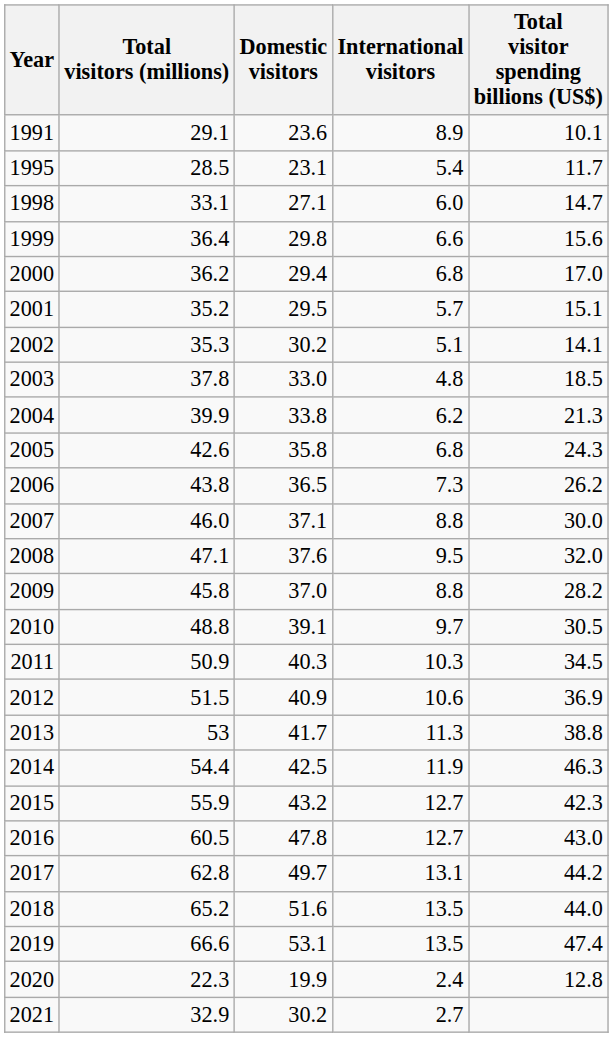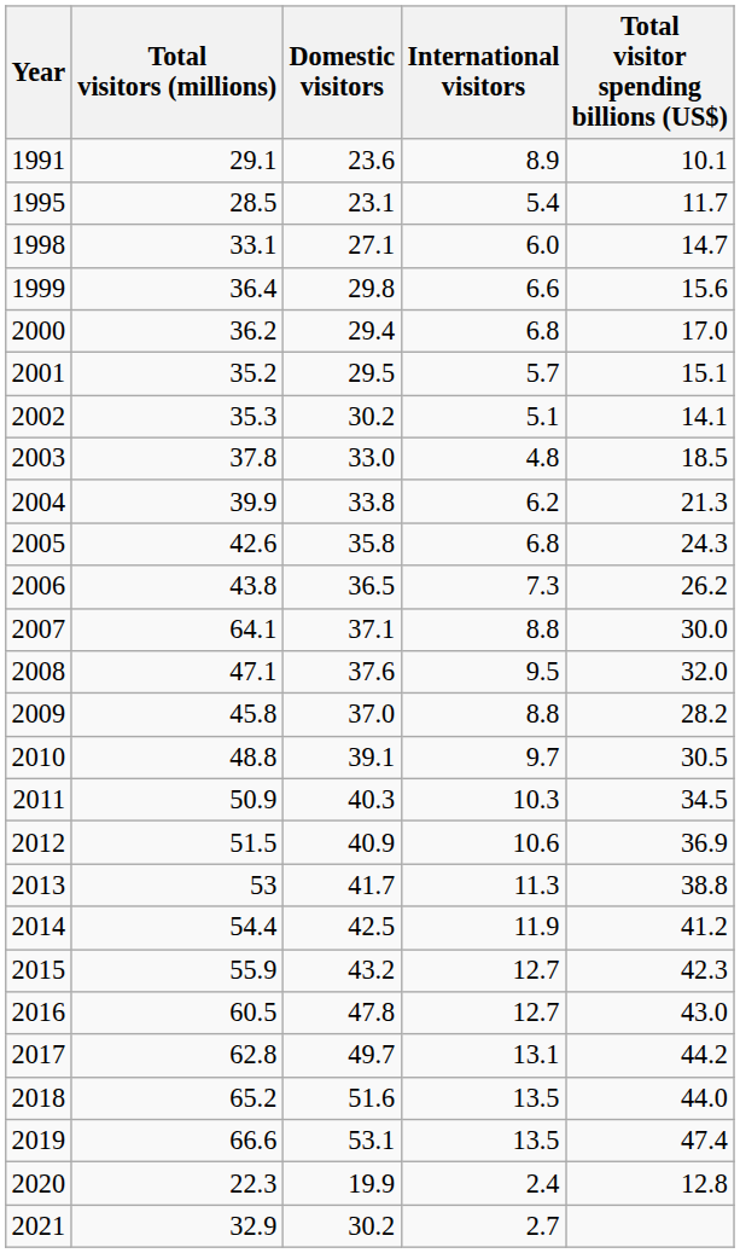 <table class="wikitable sortable" style="float:right; text-align:right;">
 <tr>
 <th>Year</th>
 <th>Total<br>visitors (millions)<br></th>
 <th>Domestic<br>visitors<br></th>
 <th>International<br>visitors<br></th>
 <th>Total<br>visitor<br>spending<br>billions (US$)<br></th>
 </tr>
 <tr>
 <td>1991</td>
 <td>29.1</td>
 <td>23.6</td>
 <td>8.9</td>
 <td>10.1</td>
 </tr>
 <tr>
 <td>1995</td>
 <td>28.5</td>
 <td>23.1</td>
 <td>5.4</td>
 <td>11.7</td>
 </tr>
 <tr>
 <td>1998</td>
 <td>33.1</td>
 <td>27.1</td>
 <td>6.0</td>
 <td>14.7</td>
 </tr>
 <tr>
 <td>1999</td>
 <td>36.4</td>
 <td>29.8</td>
 <td>6.6</td>
 <td>15.6</td>
 </tr>
 <tr>
 <td>2000</td>
 <td>36.2</td>
 <td>29.4</td>
 <td>6.8</td>
 <td>17.0</td>
 </tr>
 <tr>
 <td>2001</td>
 <td>35.2</td>
 <td>29.5</td>
 <td>5.7</td>
 <td>15.1</td>
 </tr>
 <tr>
 <td>2002</td>
 <td>35.3</td>
 <td>30.2</td>
 <td>5.1</td>
 <td>14.1</td>
 </tr>
 <tr>
 <td>2003</td>
 <td>37.8</td>
 <td>33.0</td>
 <td>4.8</td>
 <td>18.5</td>
 </tr>
 <tr>
 <td>2004</td>
 <td>39.9</td>
 <td>33.8</td>
 <td>6.2</td>
 <td>21.3</td>
 </tr>
 <tr>
 <td>2005</td>
 <td>42.6</td>
 <td>35.8</td>
 <td>6.8</td>
 <td>24.3</td>
 </tr>
 <tr>
 <td>2006</td>
 <td>43.8</td>
 <td>36.5</td>
 <td>7.3</td>
 <td>26.2</td>
 </tr>
 <tr>
 <td>2007</td>
-<td>46.0</td>
+<td>64.1</td>
 <td>37.1</td>
 <td>8.8</td>
 <td>30.0</td>
 </tr>
 <tr>
 <td>2008</td>
 <td>47.1</td>
 <td>37.6</td>
 <td>9.5</td>
 <td>32.0</td>
 </tr>
 <tr>
 <td>2009</td>
 <td>45.8</td>
 <td>37.0</td>
 <td>8.8</td>
 <td>28.2</td>
 </tr>
 <tr>
 <td>2010</td>
 <td>48.8</td>
 <td>39.1</td>
 <td>9.7</td>
 <td>30.5</td>
 </tr>
 <tr>
 <td>2011</td>
 <td>50.9</td>
 <td>40.3</td>
 <td>10.3</td>
 <td>34.5</td>
 </tr>
 <tr>
 <td>2012</td>
 <td>51.5</td>
 <td>40.9</td>
 <td>10.6</td>
 <td>36.9</td>
 </tr>
 <tr>
 <td>2013</td>
 <td>53</td>
 <td>41.7</td>
 <td>11.3</td>
 <td>38.8</td>
 </tr>
 <tr>
 <td>2014</td>
 <td>54.4</td>
 <td>42.5</td>
 <td>11.9</td>
-<td>46.3</td>
+<td>41.2</td>
 </tr>
 <tr>
 <td>2015</td>
 <td>55.9</td>
 <td>43.2</td>
 <td>12.7</td>
 <td>42.3</td>
 </tr>
 <tr>
 <td>2016</td>
 <td>60.5</td>
 <td>47.8</td>
 <td>12.7</td>
 <td>43.0</td>
 </tr>
 <tr>
 <td>2017</td>
 <td>62.8</td>
 <td>49.7</td>
 <td>13.1</td>
 <td>44.2</td>
 </tr>
 <tr>
 <td>2018</td>
 <td>65.2</td>
 <td>51.6</td>
 <td>13.5</td>
 <td>44.0</td>
 </tr>
 <tr>
 <td>2019</td>
 <td>66.6</td>
 <td>53.1</td>
 <td>13.5</td>
 <td>47.4</td>
 </tr>
 <tr>
 <td>2020</td>
 <td>22.3</td>
 <td>19.9</td>
 <td>2.4</td>
 <td>12.8</td>
 </tr>
 <tr>
 <td>2021</td>
 <td>32.9</td>
 <td>30.2</td>
 <td>2.7</td>
 <td></td>
 </tr>
 </table>
